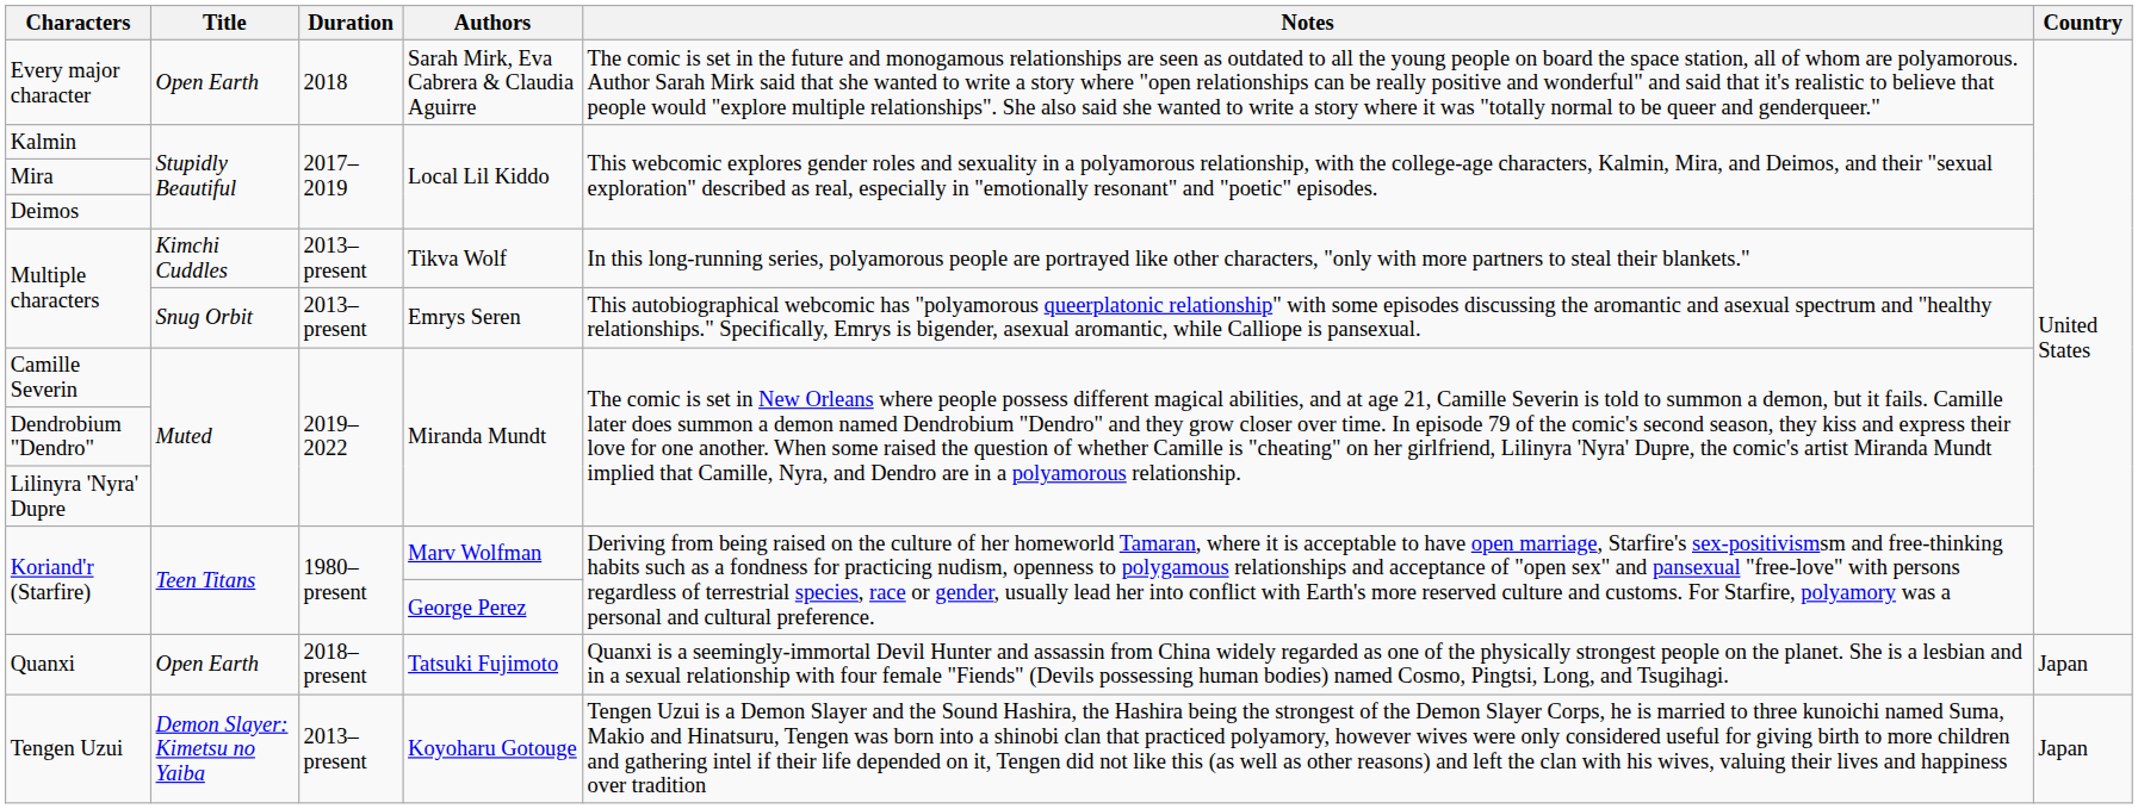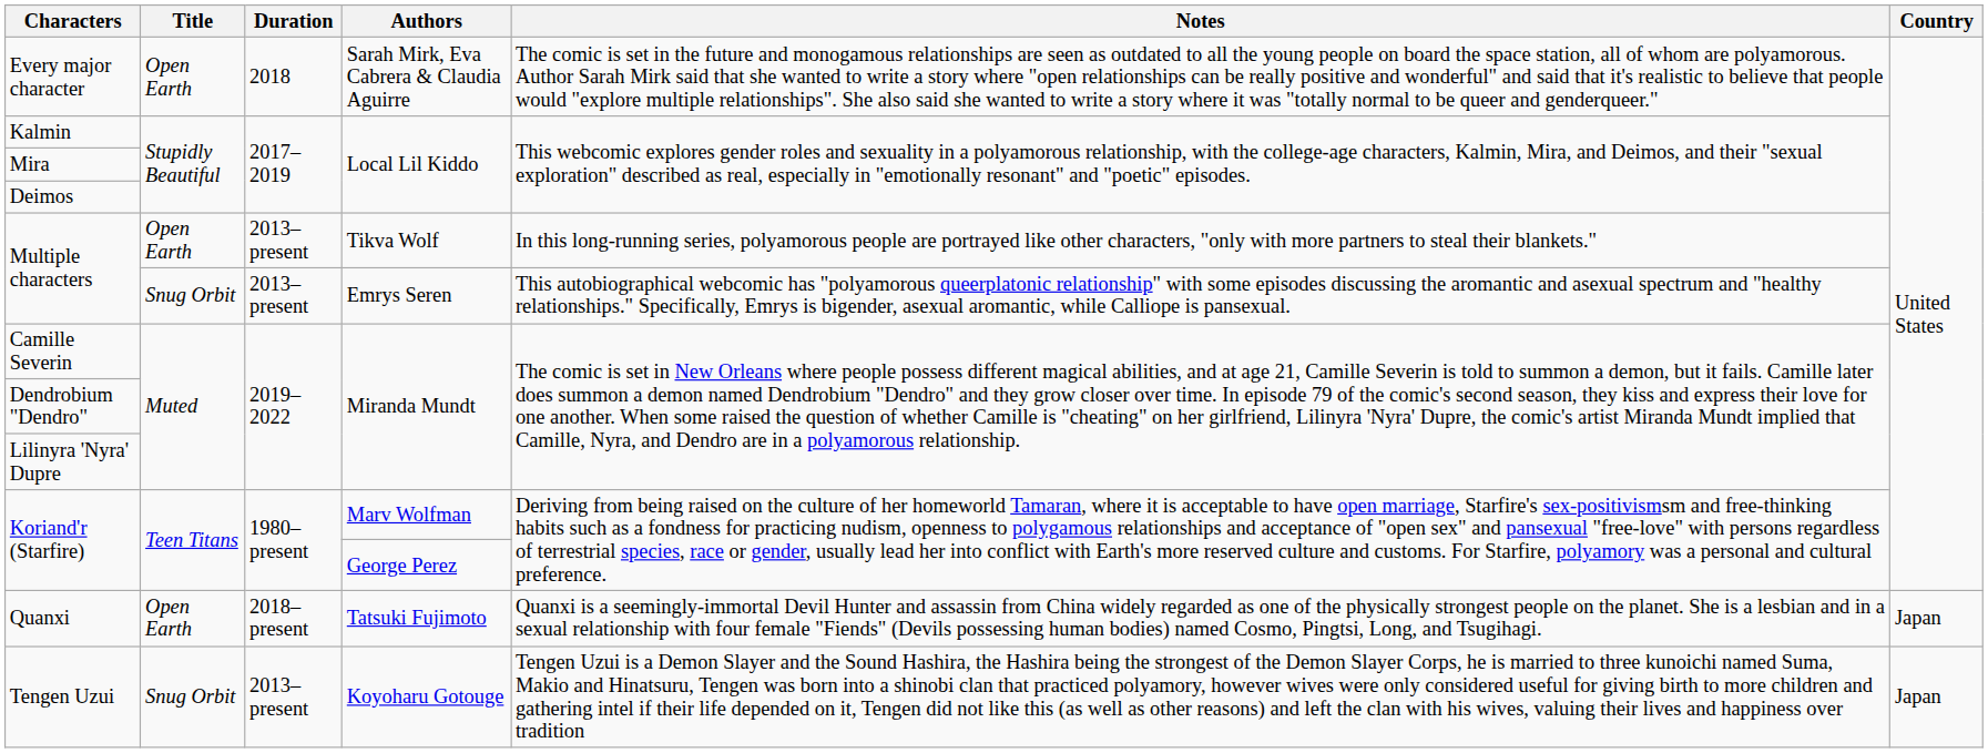 <table class="wikitable sortable" style="width:98%">
 <tr>
 <th>Characters</th>
 <th>Title</th>
 <th>Duration</th>
 <th>Authors</th>
 <th>Notes</th>
 <th>Country</th>
 </tr>
 <tr>
 <td>Every major character</td>
 <td><em>Open Earth</em></td>
 <td>2018</td>
 <td>Sarah Mirk, Eva Cabrera & Claudia Aguirre</td>
 <td>The comic is set in the future and monogamous relationships are seen as outdated to all the young people on board the space station, all of whom are polyamorous. Author Sarah Mirk said that she wanted to write a story where "open relationships can be really positive and wonderful" and said that it's realistic to believe that people would "explore multiple relationships". She also said she wanted to write a story where it was "totally normal to be queer and genderqueer."</td>
 <td rowspan="11">United States</td>
 </tr>
 <tr>
 <td>Kalmin</td>
 <td rowspan="3"><em>Stupidly Beautiful</em></td>
 <td rowspan="3">2017–2019</td>
 <td rowspan="3">Local Lil Kiddo</td>
 <td rowspan="3">This webcomic explores gender roles and sexuality in a polyamorous relationship, with the college-age characters, Kalmin, Mira, and Deimos, and their "sexual exploration" described as real, especially in "emotionally resonant" and "poetic" episodes.</td>
 </tr>
 <tr>
 <td>Mira</td>
 </tr>
 <tr>
 <td>Deimos</td>
 </tr>
 <tr>
 <td rowspan="2">Multiple characters</td>
-<td><em>Kimchi Cuddles</em></td>
+<td><em>Open Earth</em></td>
 <td>2013–present</td>
 <td>Tikva Wolf</td>
 <td>In this long-running series, polyamorous people are portrayed like other characters, "only with more partners to steal their blankets."</td>
 </tr>
 <tr>
 <td><em>Snug Orbit</em></td>
 <td>2013–present</td>
 <td>Emrys Seren</td>
 <td>This autobiographical webcomic has "polyamorous <a href='#'>queerplatonic relationship</a>" with some episodes discussing the aromantic and asexual spectrum and "healthy relationships." Specifically, Emrys is bigender, asexual aromantic, while Calliope is pansexual.</td>
 </tr>
 <tr>
 <td>Camille Severin</td>
 <td rowspan="3"><em>Muted</em></td>
 <td rowspan="3">2019–2022</td>
 <td rowspan="3">Miranda Mundt</td>
 <td rowspan="3">The comic is set in <a href='#'>New Orleans</a> where people possess different magical abilities, and at age 21, Camille Severin is told to summon a demon, but it fails. Camille later does summon a demon named Dendrobium "Dendro" and they grow closer over time. In episode 79 of the comic's second season, they kiss and express their love for one another. When some raised the question of whether Camille is "cheating" on her girlfriend, Lilinyra 'Nyra' Dupre, the comic's artist Miranda Mundt implied that Camille, Nyra, and Dendro are in a <a href='#'>polyamorous</a> relationship.</td>
 </tr>
 <tr>
 <td>Dendrobium "Dendro"</td>
 </tr>
 <tr>
 <td>Lilinyra 'Nyra' Dupre</td>
 </tr>
 <tr>
 <td rowspan="2"><a href='#'>Koriand'r</a> (Starfire)</td>
 <td rowspan="2"><em><a href='#'>Teen Titans</a></em></td>
 <td rowspan="2">1980–present</td>
 <td><a href='#'>Marv Wolfman</a></td>
 <td rowspan="2">Deriving from being raised on the culture of her homeworld <a href='#'>Tamaran</a>, where it is acceptable to have <a href='#'>open marriage</a>, Starfire's <a href='#'>sex-positivism</a>sm and free-thinking habits such as a fondness for practicing nudism, openness to <a href='#'>polygamous</a> relationships and acceptance of "open sex" and <a href='#'>pansexual</a> "free-love" with persons regardless of terrestrial <a href='#'>species</a>, <a href='#'>race</a> or <a href='#'>gender</a>, usually lead her into conflict with Earth's more reserved culture and customs. For Starfire, <a href='#'>polyamory</a> was a personal and cultural preference.</td>
 </tr>
 <tr>
 <td><a href='#'>George Perez</a></td>
 </tr>
 <tr>
 <td>Quanxi</td>
 <td><em>Open Earth</em></td>
 <td>2018–present</td>
 <td><a href='#'>Tatsuki Fujimoto</a></td>
 <td>Quanxi is a seemingly-immortal Devil Hunter and assassin from China widely regarded as one of the physically strongest people on the planet. She is a lesbian and in a sexual relationship with four female "Fiends" (Devils possessing human bodies) named Cosmo, Pingtsi, Long, and Tsugihagi.</td>
 <td>Japan</td>
 </tr>
 <tr>
 <td>Tengen Uzui</td>
-<td><em><a href='#'>Demon Slayer: Kimetsu no Yaiba</a></em></td>
+<td><em>Snug Orbit</em></td>
 <td>2013–present</td>
 <td><a href='#'>Koyoharu Gotouge</a></td>
 <td>Tengen Uzui is a Demon Slayer and the Sound Hashira, the Hashira being the strongest of the Demon Slayer Corps, he is married to three kunoichi named Suma, Makio and Hinatsuru, Tengen was born into a shinobi clan that practiced polyamory, however wives were only considered useful for giving birth to more children and gathering intel if their life depended on it, Tengen did not like this (as well as other reasons) and left the clan with his wives, valuing their lives and happiness over tradition</td>
 <td>Japan</td>
 </tr>
 </table>
